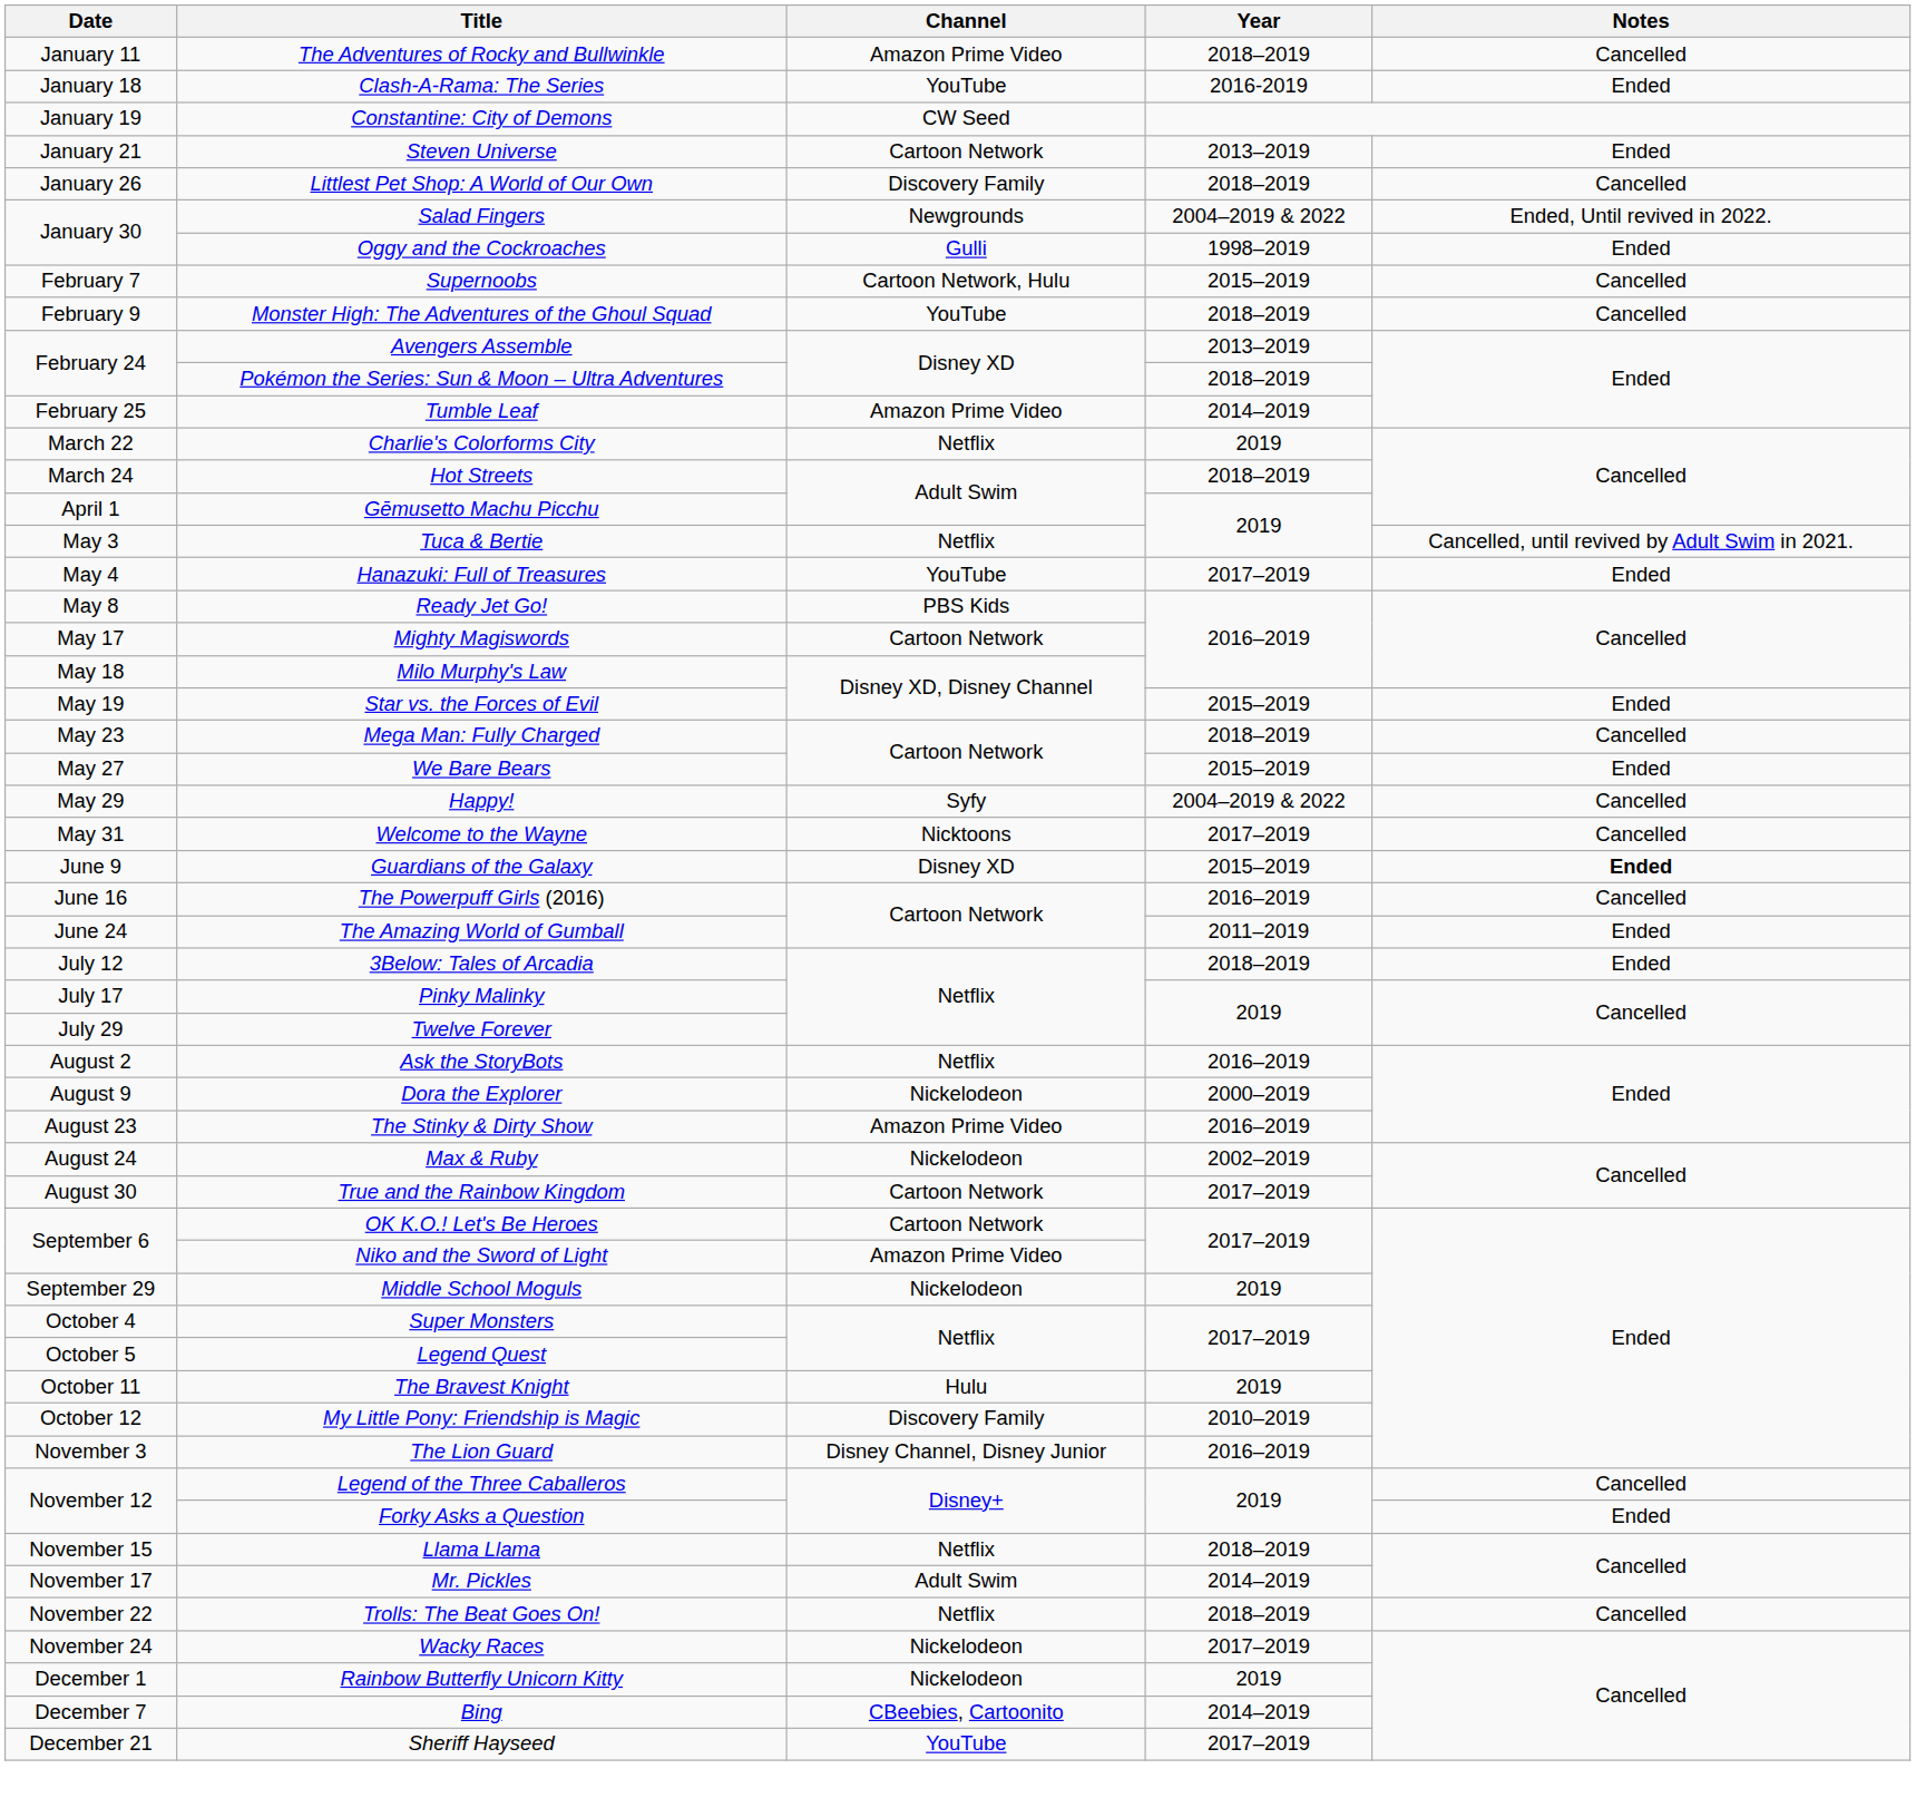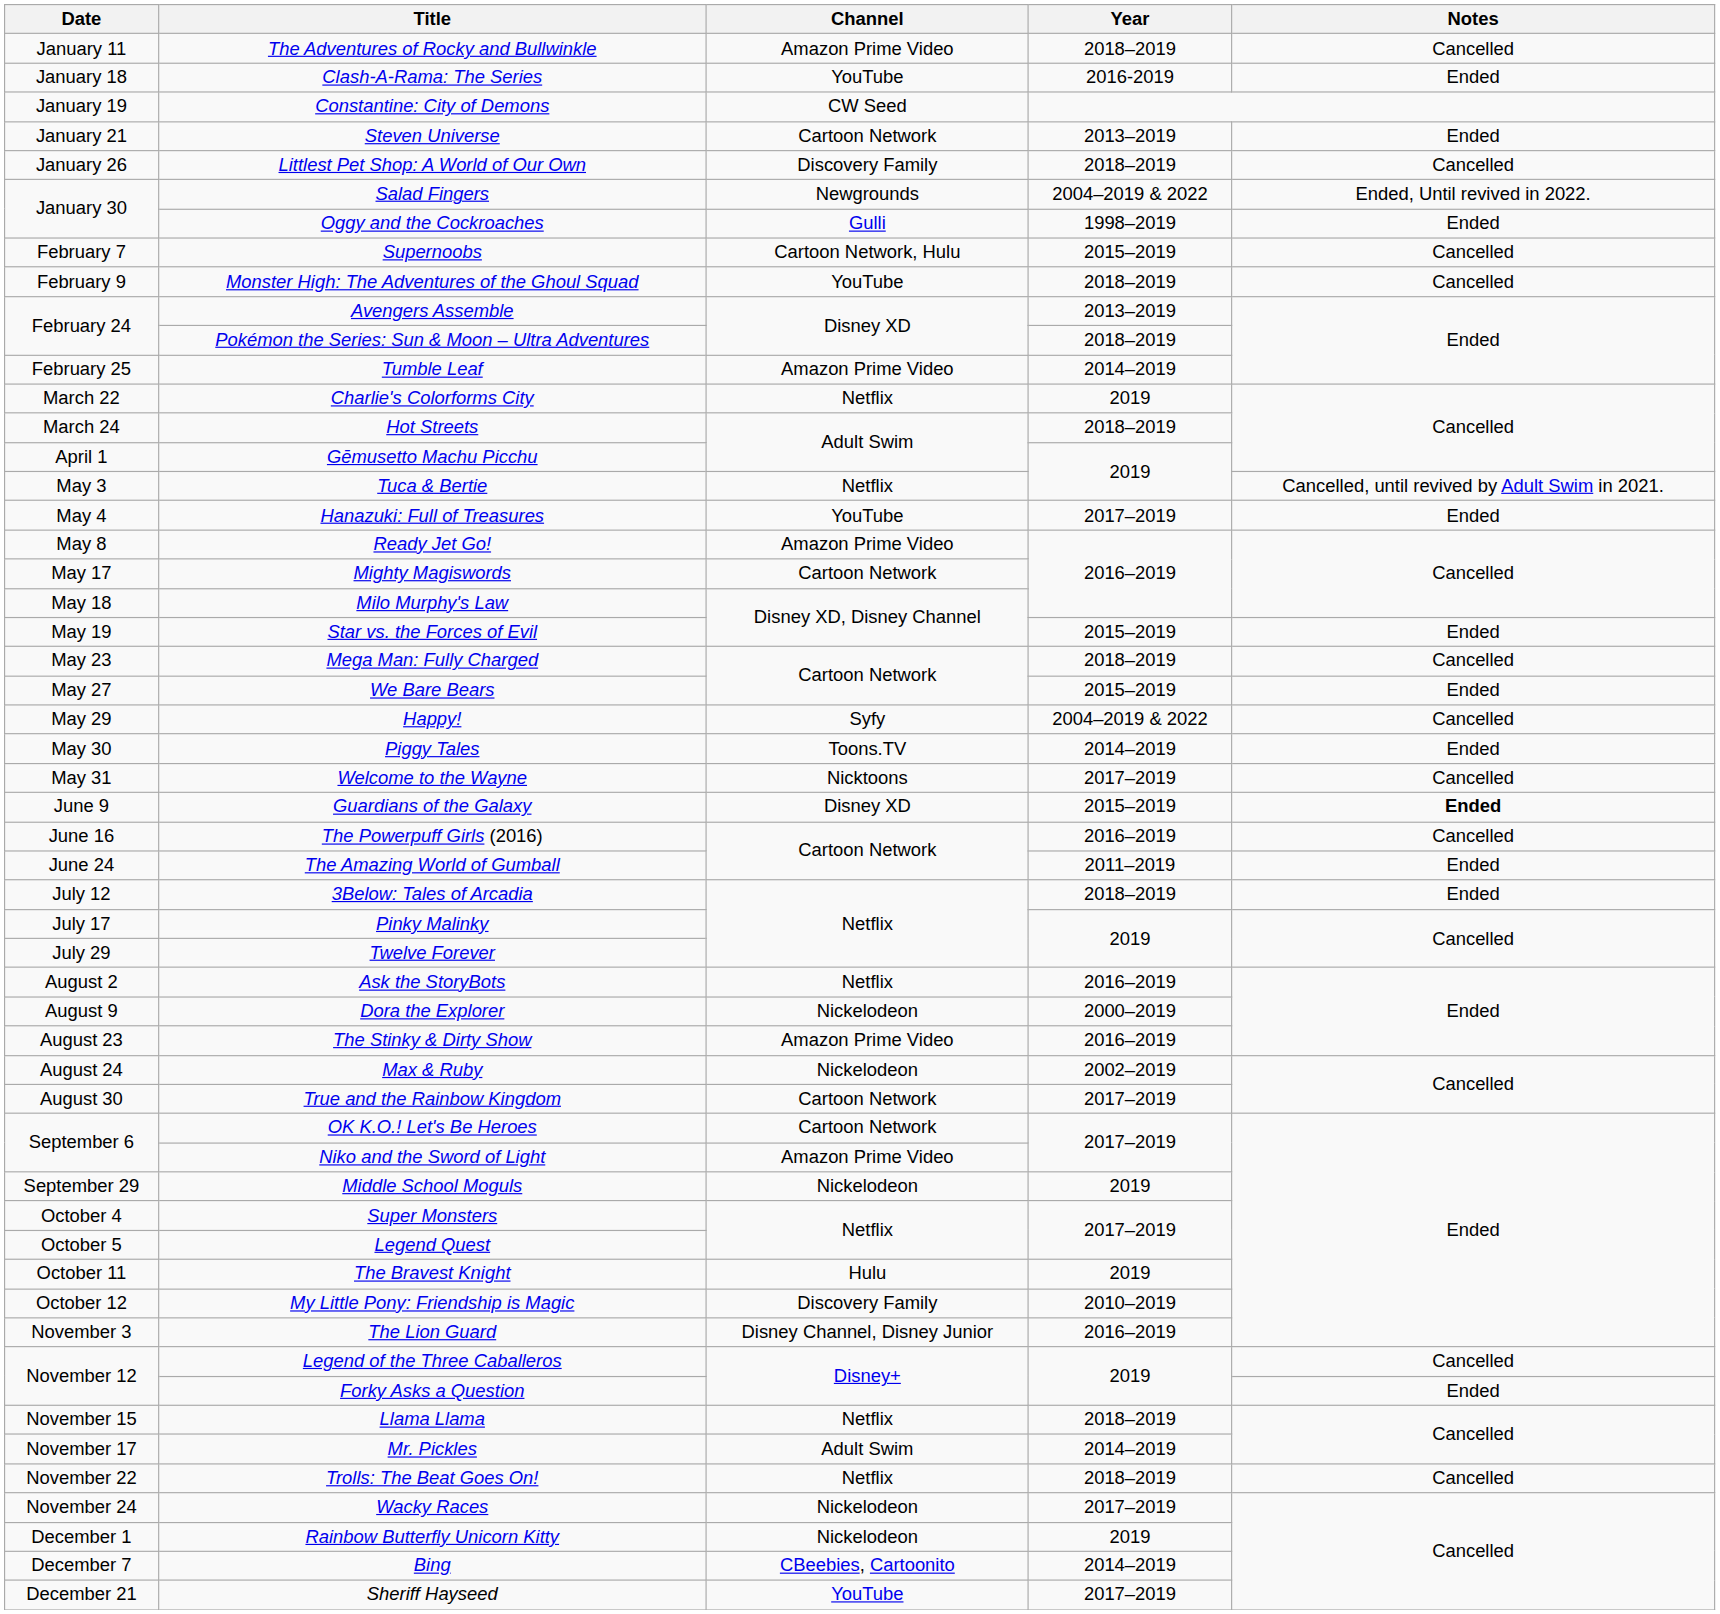 <table class="wikitable sortable" style="text-align: center" width="75%">
 <tr>
 <th scope="col">Date</th>
 <th scope="col">Title</th>
 <th scope="col">Channel</th>
 <th scope="col">Year</th>
 <th scope="col">Notes</th>
 </tr>
 <tr>
 <td>January 11</td>
 <td><em><a href='#'>The Adventures of Rocky and Bullwinkle</a></em></td>
 <td>Amazon Prime Video</td>
 <td>2018–2019</td>
 <td>Cancelled</td>
 </tr>
 <tr>
 <td>January 18</td>
 <td><em><a href='#'>Clash-A-Rama: The Series</a></em></td>
 <td>YouTube</td>
 <td>2016-2019</td>
 <td>Ended</td>
 </tr>
 <tr>
 <td>January 19</td>
 <td><em><a href='#'>Constantine: City of Demons</a></em></td>
 <td>CW Seed</td>
 </tr>
 <tr>
 <td>January 21</td>
 <td><em><a href='#'>Steven Universe</a></em></td>
 <td>Cartoon Network</td>
 <td>2013–2019</td>
 <td>Ended</td>
 </tr>
 <tr>
 <td>January 26</td>
 <td><em><a href='#'>Littlest Pet Shop: A World of Our Own</a></em></td>
 <td>Discovery Family</td>
 <td>2018–2019</td>
 <td rowspen=2>Cancelled</td>
 </tr>
 <tr>
 <td rowspan="2">January 30</td>
 <td><em><a href='#'>Salad Fingers</a></em></td>
 <td>Newgrounds</td>
 <td>2004–2019 & 2022</td>
 <td rowspen=2>Ended, Until revived in 2022.</td>
 </tr>
 <tr>
 <td><em><a href='#'>Oggy and the Cockroaches</a></em></td>
 <td><a href='#'>Gulli</a></td>
 <td>1998–2019</td>
 <td>Ended</td>
 </tr>
 <tr>
 <td>February 7</td>
 <td><em><a href='#'>Supernoobs</a></em></td>
 <td>Cartoon Network, Hulu</td>
 <td>2015–2019</td>
 <td>Cancelled</td>
 </tr>
 <tr>
 <td>February 9</td>
 <td><em><a href='#'>Monster High: The Adventures of the Ghoul Squad</a></em></td>
 <td>YouTube</td>
 <td>2018–2019</td>
 <td>Cancelled</td>
 </tr>
 <tr>
 <td rowspan=2>February 24</td>
 <td><em><a href='#'>Avengers Assemble</a></em></td>
 <td rowspan=2>Disney XD</td>
 <td>2013–2019</td>
 <td rowspan=3>Ended</td>
 </tr>
 <tr>
 <td><em><a href='#'>Pokémon the Series: Sun & Moon – Ultra Adventures</a></em></td>
 <td>2018–2019</td>
 </tr>
 <tr>
 <td>February 25</td>
 <td><em><a href='#'>Tumble Leaf</a></em></td>
 <td>Amazon Prime Video</td>
 <td>2014–2019</td>
 </tr>
 <tr>
 <td>March 22</td>
 <td><em><a href='#'>Charlie's Colorforms City</a></em></td>
 <td>Netflix</td>
 <td>2019</td>
 <td rowspan=3>Cancelled</td>
 </tr>
 <tr>
 <td>March 24</td>
 <td><em><a href='#'>Hot Streets</a></em></td>
 <td rowspan=2>Adult Swim</td>
 <td>2018–2019</td>
 </tr>
 <tr>
 <td>April 1</td>
 <td><em><a href='#'>Gēmusetto Machu Picchu</a></em></td>
 <td rowspan=2>2019</td>
 </tr>
 <tr>
 <td>May 3</td>
 <td><em><a href='#'>Tuca & Bertie</a></em></td>
 <td>Netflix</td>
 <td>Cancelled, until revived by <a href='#'>Adult Swim</a> in 2021.</td>
 </tr>
 <tr>
 <td>May 4</td>
 <td><em><a href='#'>Hanazuki: Full of Treasures</a></em></td>
 <td>YouTube</td>
 <td>2017–2019</td>
 <td>Ended</td>
 </tr>
 <tr>
 <td>May 8</td>
 <td><em><a href='#'>Ready Jet Go!</a></em></td>
-<td>PBS Kids</td>
+<td>Amazon Prime Video</td>
 <td rowspan=3>2016–2019</td>
 <td rowspan=3>Cancelled</td>
 </tr>
 <tr>
 <td>May 17</td>
 <td><em><a href='#'>Mighty Magiswords</a></em></td>
 <td>Cartoon Network</td>
 </tr>
 <tr>
 <td>May 18</td>
 <td><em><a href='#'>Milo Murphy's Law</a></em></td>
 <td rowspan="2">Disney XD, Disney Channel</td>
 </tr>
 <tr>
 <td>May 19</td>
 <td><em><a href='#'>Star vs. the Forces of Evil</a></em></td>
 <td>2015–2019</td>
 <td>Ended</td>
 </tr>
 <tr>
 <td>May 23</td>
 <td><em><a href='#'>Mega Man: Fully Charged</a></em></td>
 <td rowspan="2">Cartoon Network</td>
 <td>2018–2019</td>
 <td>Cancelled</td>
 </tr>
 <tr>
 <td>May 27</td>
 <td><em><a href='#'>We Bare Bears</a></em></td>
 <td>2015–2019</td>
 <td>Ended</td>
 </tr>
 <tr>
 <td>May 29</td>
 <td><em><a href='#'>Happy!</a></em></td>
 <td>Syfy</td>
 <td>2004–2019 & 2022</td>
 <td>Cancelled</td>
+</tr>
+<tr>
+<td>May 30</td>
+<td><em><a href='#'>Piggy Tales</a></em></td>
+<td>Toons.TV</td>
+<td>2014–2019</td>
+<td>Ended</td>
 </tr>
 <tr>
 <td>May 31</td>
 <td><em><a href='#'>Welcome to the Wayne</a></em></td>
 <td>Nicktoons</td>
 <td>2017–2019</td>
 <td>Cancelled</td>
 </tr>
 <tr>
 <td>June 9</td>
 <td><em><a href='#'>Guardians of the Galaxy</a></em></td>
 <td>Disney XD</td>
 <td>2015–2019</td>
 <td><strong>Ended</strong></td>
 </tr>
 <tr>
 <td>June 16</td>
 <td><em><a href='#'>The Powerpuff Girls</a></em> (2016)</td>
 <td rowspan="2">Cartoon Network</td>
 <td>2016–2019</td>
 <td>Cancelled</td>
 </tr>
 <tr>
 <td>June 24</td>
 <td><em><a href='#'>The Amazing World of Gumball</a></em></td>
 <td>2011–2019</td>
 <td>Ended</td>
 </tr>
 <tr>
 <td>July 12</td>
 <td><em><a href='#'>3Below: Tales of Arcadia</a></em></td>
 <td rowspan="3">Netflix</td>
 <td>2018–2019</td>
 <td>Ended</td>
 </tr>
 <tr>
 <td>July 17</td>
 <td><em><a href='#'>Pinky Malinky</a></em></td>
 <td rowspan=2>2019</td>
 <td rowspan="2">Cancelled</td>
 </tr>
 <tr>
 <td>July 29</td>
 <td><em><a href='#'>Twelve Forever</a></em></td>
 </tr>
 <tr>
 <td>August 2</td>
 <td><em><a href='#'>Ask the StoryBots</a></em></td>
 <td>Netflix</td>
 <td>2016–2019</td>
 <td rowspan="3">Ended</td>
 </tr>
 <tr>
 <td>August 9</td>
 <td><em><a href='#'>Dora the Explorer</a></em></td>
 <td>Nickelodeon</td>
 <td>2000–2019</td>
 </tr>
 <tr>
 <td>August 23</td>
 <td><em><a href='#'>The Stinky & Dirty Show</a></em></td>
 <td>Amazon Prime Video</td>
 <td>2016–2019</td>
 </tr>
 <tr>
 <td>August 24</td>
 <td><em><a href='#'>Max & Ruby</a></em></td>
 <td>Nickelodeon</td>
 <td>2002–2019</td>
 <td rowspan=2>Cancelled</td>
 </tr>
 <tr>
 <td>August 30</td>
 <td><em><a href='#'>True and the Rainbow Kingdom</a></em></td>
 <td>Cartoon Network</td>
 <td>2017–2019</td>
 </tr>
 <tr>
 <td rowspan=2>September 6</td>
 <td><em><a href='#'>OK K.O.! Let's Be Heroes</a></em></td>
 <td>Cartoon Network</td>
 <td rowspan=2>2017–2019</td>
 <td rowspan=8>Ended</td>
 </tr>
 <tr>
 <td><em><a href='#'>Niko and the Sword of Light</a></em></td>
 <td>Amazon Prime Video</td>
 </tr>
 <tr>
 <td>September 29</td>
 <td><em><a href='#'>Middle School Moguls</a></em></td>
 <td>Nickelodeon</td>
 <td>2019</td>
 </tr>
 <tr>
 <td>October 4</td>
 <td><em><a href='#'>Super Monsters</a></em></td>
 <td rowspan="2">Netflix</td>
 <td rowspan=2>2017–2019</td>
 </tr>
 <tr>
 <td>October 5</td>
 <td><em><a href='#'>Legend Quest</a></em></td>
 </tr>
 <tr>
 <td>October 11</td>
 <td><em><a href='#'>The Bravest Knight</a></em></td>
 <td>Hulu</td>
 <td>2019</td>
 </tr>
 <tr>
 <td>October 12</td>
 <td><em><a href='#'>My Little Pony: Friendship is Magic</a></em></td>
 <td>Discovery Family</td>
 <td>2010–2019</td>
 </tr>
 <tr>
 <td>November 3</td>
 <td><em><a href='#'>The Lion Guard</a></em></td>
 <td>Disney Channel, Disney Junior</td>
 <td>2016–2019</td>
 </tr>
 <tr>
 <td rowspan="2">November 12</td>
 <td><em><a href='#'>Legend of the Three Caballeros</a></em></td>
 <td rowspan="2"><a href='#'>Disney+</a></td>
 <td rowspan="2">2019</td>
 <td>Cancelled</td>
 </tr>
 <tr>
 <td><em><a href='#'>Forky Asks a Question</a></em></td>
 <td>Ended</td>
 </tr>
 <tr>
 <td>November 15</td>
 <td><em><a href='#'>Llama Llama</a></em></td>
 <td>Netflix</td>
 <td>2018–2019</td>
 <td rowspan=2>Cancelled</td>
 </tr>
 <tr>
 <td>November 17</td>
 <td><em><a href='#'>Mr. Pickles</a></em></td>
 <td>Adult Swim</td>
 <td>2014–2019</td>
 </tr>
 <tr>
 <td>November 22</td>
 <td><em><a href='#'>Trolls: The Beat Goes On!</a></em></td>
 <td>Netflix</td>
 <td>2018–2019</td>
 <td>Cancelled</td>
 </tr>
 <tr>
 <td>November 24</td>
 <td><em><a href='#'>Wacky Races</a></em></td>
 <td>Nickelodeon</td>
 <td>2017–2019</td>
 <td rowspan=4>Cancelled</td>
 </tr>
 <tr>
 <td>December 1</td>
 <td><em><a href='#'>Rainbow Butterfly Unicorn Kitty</a></em></td>
 <td>Nickelodeon</td>
 <td>2019</td>
 </tr>
 <tr>
 <td>December 7</td>
 <td><em><a href='#'>Bing</a></em></td>
 <td><a href='#'>CBeebies</a>, <a href='#'>Cartoonito</a></td>
 <td>2014–2019</td>
 </tr>
 <tr>
 <td>December 21</td>
 <td><em>Sheriff Hayseed</em></td>
 <td><a href='#'>YouTube</a></td>
 <td>2017–2019</td>
 </tr>
 </table>
